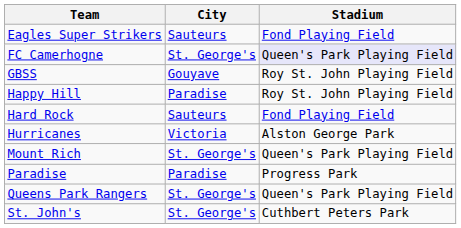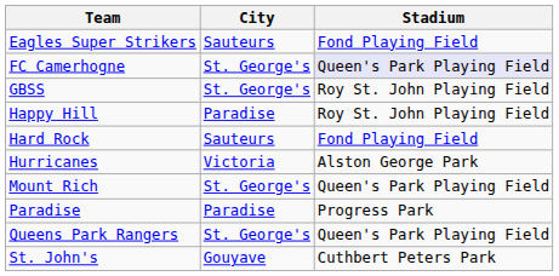 <table class="wikitable">
 <tr>
 <th>Team</th>
 <th>City</th>
 <th>Stadium</th>
 </tr>
 <tr>
 <td><a href='#'>Eagles Super Strikers</a></td>
 <td><a href='#'>Sauteurs</a></td>
 <td><a href='#'>Fond Playing Field</a></td>
 </tr>
 <tr>
 <td><a href='#'>FC Camerhogne</a></td>
 <td><a href='#'>St. George's</a></td>
 <td style="background: lavender;">Queen's Park Playing Field</td>
 </tr>
 <tr>
 <td><a href='#'>GBSS</a></td>
-<td><a href='#'>Gouyave</a></td>
+<td><a href='#'>St. George's</a></td>
 <td>Roy St. John Playing Field</td>
 </tr>
 <tr>
 <td><a href='#'>Happy Hill</a></td>
 <td><a href='#'>Paradise</a></td>
 <td>Roy St. John Playing Field</td>
 </tr>
 <tr>
 <td><a href='#'>Hard Rock</a></td>
 <td><a href='#'>Sauteurs</a></td>
 <td><a href='#'>Fond Playing Field</a></td>
 </tr>
 <tr>
 <td><a href='#'>Hurricanes</a></td>
 <td><a href='#'>Victoria</a></td>
 <td>Alston George Park</td>
 </tr>
 <tr>
 <td><a href='#'>Mount Rich</a></td>
 <td><a href='#'>St. George's</a></td>
 <td>Queen's Park Playing Field</td>
 </tr>
 <tr>
 <td><a href='#'>Paradise</a></td>
 <td><a href='#'>Paradise</a></td>
 <td>Progress Park</td>
 </tr>
 <tr>
 <td><a href='#'>Queens Park Rangers</a></td>
 <td><a href='#'>St. George's</a></td>
 <td>Queen's Park Playing Field</td>
 </tr>
 <tr>
 <td><a href='#'>St. John's</a></td>
-<td><a href='#'>St. George's</a></td>
+<td><a href='#'>Gouyave</a></td>
 <td>Cuthbert Peters Park</td>
 </tr>
 </table>
